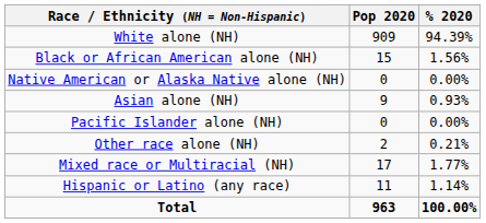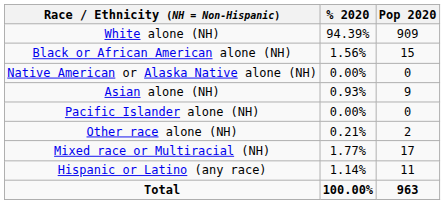 <table class="wikitable" style="text-align:center;">
 <tr>
 <th>Race / Ethnicity <small>(<em>NH = Non-Hispanic</em>)</small></th>
+<th>% 2020</th>
 <th>Pop 2020</th>
-<th>% 2020</th>
 </tr>
 <tr>
 <td><a href='#'>White</a> alone (NH)</td>
+<td>94.39%</td>
 <td>909</td>
-<td>94.39%</td>
 </tr>
 <tr>
 <td><a href='#'>Black or African American</a> alone (NH)</td>
+<td>1.56%</td>
 <td>15</td>
-<td>1.56%</td>
 </tr>
 <tr>
 <td><a href='#'>Native American</a> or <a href='#'>Alaska Native</a> alone (NH)</td>
+<td>0.00%</td>
 <td>0</td>
-<td>0.00%</td>
 </tr>
 <tr>
 <td><a href='#'>Asian</a> alone (NH)</td>
+<td>0.93%</td>
 <td>9</td>
-<td>0.93%</td>
 </tr>
 <tr>
 <td><a href='#'>Pacific Islander</a> alone (NH)</td>
+<td>0.00%</td>
 <td>0</td>
-<td>0.00%</td>
 </tr>
 <tr>
 <td><a href='#'>Other race</a> alone (NH)</td>
+<td>0.21%</td>
 <td>2</td>
-<td>0.21%</td>
 </tr>
 <tr>
 <td><a href='#'>Mixed race or Multiracial</a> (NH)</td>
+<td>1.77%</td>
 <td>17</td>
-<td>1.77%</td>
 </tr>
 <tr>
 <td><a href='#'>Hispanic or Latino</a> (any race)</td>
+<td>1.14%</td>
 <td>11</td>
-<td>1.14%</td>
 </tr>
 <tr>
 <td><strong>Total</strong></td>
+<td><strong>100.00%</strong></td>
 <td><strong>963</strong></td>
-<td><strong>100.00%</strong></td>
 </tr>
 </table>
